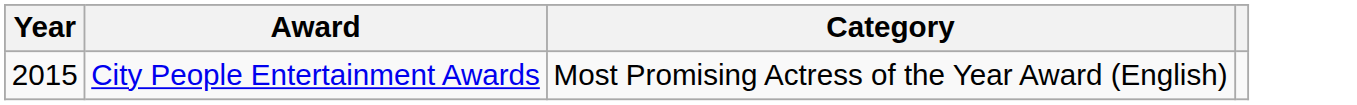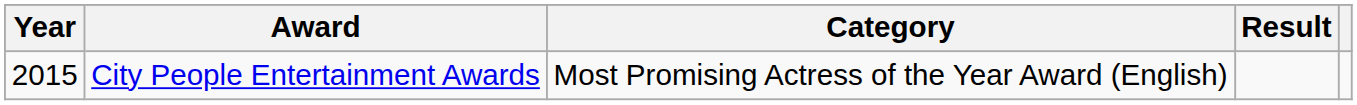 <table class="wikitable sortable">
 <tr>
 <th scope="col">Year</th>
 <th scope="col">Award</th>
 <th scope="col">Category</th>
+<th scope="col">Result</th>
 <th class="unsortable" scope="col"></th>
 </tr>
 <tr>
 <td>2015</td>
 <td><a href='#'>City People Entertainment Awards</a></td>
 <td>Most Promising Actress of the Year Award (English)</td>
 <td></td>
+<td></td>
 </tr>
 </table>
